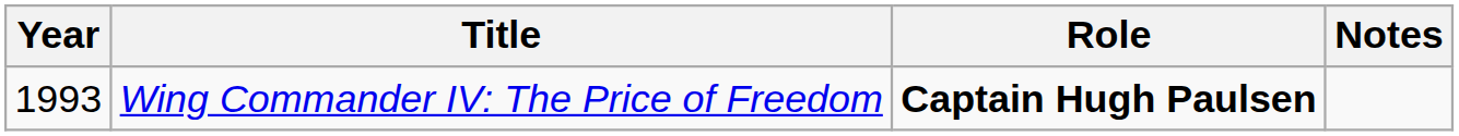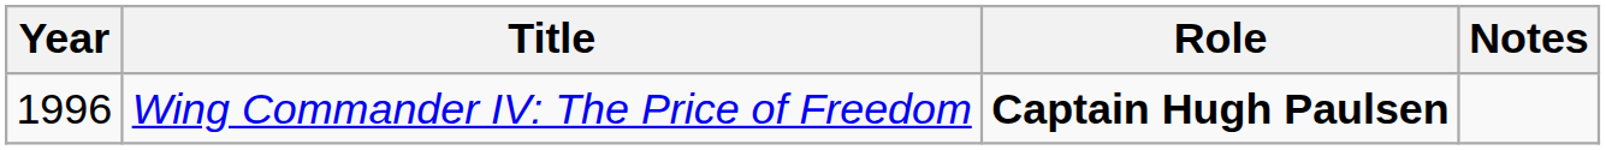 <table class="wikitable sortable">
 <tr>
 <th>Year</th>
 <th>Title</th>
 <th>Role</th>
 <th>Notes</th>
 </tr>
 <tr>
-<td>1993</td>
+<td>1996</td>
 <td><em><a href='#'>Wing Commander IV: The Price of Freedom</a></em></td>
 <td><strong>Captain Hugh Paulsen</strong></td>
 <td></td>
 </tr>
 </table>
